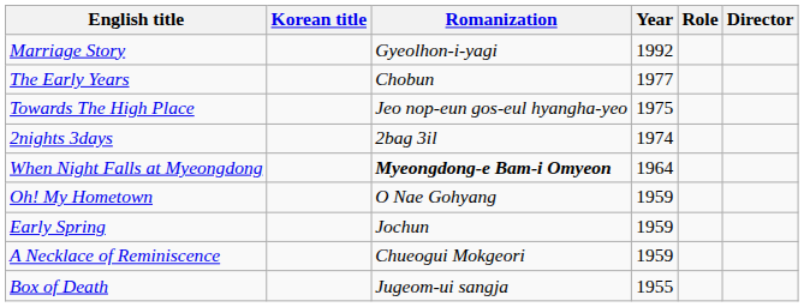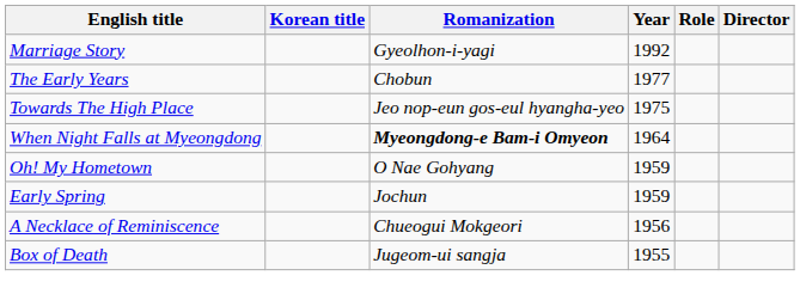 <table class="wikitable">
 <tr>
 <th>English title</th>
 <th><a href='#'>Korean title</a></th>
 <th><a href='#'>Romanization</a></th>
 <th>Year</th>
 <th>Role</th>
 <th>Director</th>
 </tr>
 <tr>
 <td><em><a href='#'>Marriage Story</a></em></td>
 <td></td>
 <td><em> Gyeolhon-i-yagi</em></td>
 <td>1992</td>
 <td></td>
 <td></td>
 </tr>
 <tr>
 <td><em><a href='#'>The Early Years</a></em></td>
 <td></td>
 <td><em>Chobun</em></td>
 <td>1977</td>
 <td></td>
 <td></td>
 </tr>
 <tr>
 <td><em><a href='#'>Towards The High Place</a></em></td>
 <td></td>
 <td><em>Jeo nop-eun gos-eul hyangha-yeo</em></td>
 <td>1975</td>
 <td></td>
 <td></td>
 </tr>
 <tr>
-<td><em><a href='#'>2nights 3days</a></em></td>
-<td></td>
-<td><em>2bag 3il</em></td>
-<td>1974</td>
-<td></td>
-<td></td>
-</tr>
-<tr>
 <td><em><a href='#'>When Night Falls at Myeongdong</a></em></td>
 <td></td>
 <td><strong><em>Myeongdong-e Bam-i Omyeon</em></strong></td>
 <td>1964</td>
 <td></td>
 <td></td>
 </tr>
 <tr>
 <td><em><a href='#'>Oh! My Hometown</a></em></td>
 <td></td>
 <td><em>O Nae Gohyang</em></td>
 <td>1959</td>
 <td></td>
 <td></td>
 </tr>
 <tr>
 <td><em><a href='#'>Early Spring</a></em></td>
 <td></td>
 <td><em>Jochun</em></td>
 <td>1959</td>
 <td></td>
 <td></td>
 </tr>
 <tr>
 <td><em><a href='#'>A Necklace of Reminiscence</a></em></td>
 <td></td>
 <td><em>Chueogui Mokgeori</em></td>
-<td>1959</td>
+<td>1956</td>
 <td></td>
 <td></td>
 </tr>
 <tr>
 <td><em><a href='#'>Box of Death</a></em></td>
 <td></td>
 <td><em>Jugeom-ui sangja</em></td>
 <td>1955</td>
 <td></td>
 <td></td>
 </tr>
 </table>
